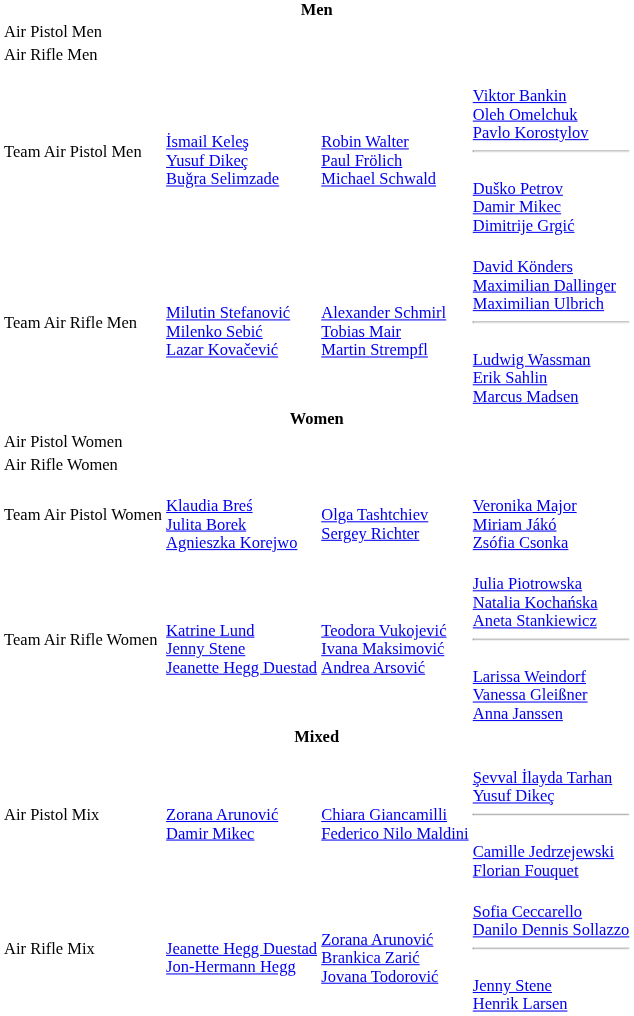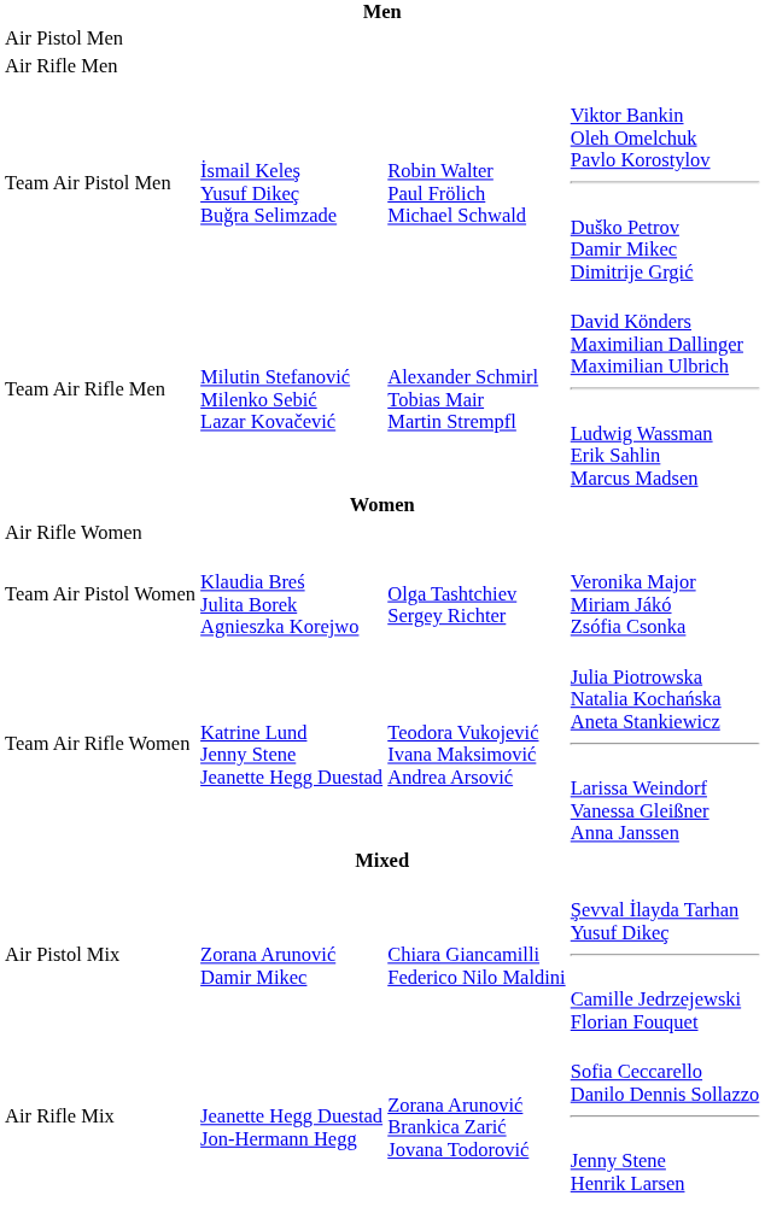 <table>
 <tr>
 <th colspan=4>Men</th>
 </tr>
 <tr>
 <td>Air Pistol Men</td>
 <td></td>
 <td></td>
 <td></td>
 </tr>
 <tr>
 <td>Air Rifle Men</td>
 <td></td>
 <td></td>
 <td></td>
 </tr>
 <tr>
 <td>Team Air Pistol Men</td>
 <td><br><a href='#'>İsmail Keleş</a><br><a href='#'>Yusuf Dikeç</a><br><a href='#'>Buğra Selimzade</a></td>
 <td><br><a href='#'>Robin Walter</a><br><a href='#'>Paul Frölich</a><br><a href='#'>Michael Schwald</a></td>
 <td><br><a href='#'>Viktor Bankin</a><br><a href='#'>Oleh Omelchuk</a><br><a href='#'>Pavlo Korostylov</a><hr><br><a href='#'>Duško Petrov</a><br><a href='#'>Damir Mikec</a><br><a href='#'>Dimitrije Grgić</a></td>
 </tr>
 <tr>
 <td>Team Air Rifle Men</td>
 <td><br><a href='#'>Milutin Stefanović</a><br><a href='#'>Milenko Sebić</a><br><a href='#'>Lazar Kovačević</a></td>
 <td><br><a href='#'>Alexander Schmirl</a><br><a href='#'>Tobias Mair</a><br><a href='#'>Martin Strempfl</a></td>
 <td><br><a href='#'>David Könders</a><br><a href='#'>Maximilian Dallinger</a><br><a href='#'>Maximilian Ulbrich</a><hr><br><a href='#'>Ludwig Wassman</a><br><a href='#'>Erik Sahlin</a><br><a href='#'>Marcus Madsen</a></td>
 </tr>
 <tr>
 <th colspan=4>Women</th>
-</tr>
-<tr>
-<td>Air Pistol Women</td>
-<td></td>
-<td></td>
-<td></td>
 </tr>
 <tr>
 <td>Air Rifle Women</td>
 <td></td>
 <td></td>
 <td></td>
 </tr>
 <tr>
 <td>Team Air Pistol Women</td>
 <td><br><a href='#'>Klaudia Breś</a><br><a href='#'>Julita Borek</a><br><a href='#'>Agnieszka Korejwo</a></td>
 <td><br><a href='#'>Olga Tashtchiev</a><br><a href='#'>Sergey Richter</a></td>
 <td><br><a href='#'>Veronika Major</a><br><a href='#'>Miriam Jákó</a><br><a href='#'>Zsófia Csonka</a></td>
 </tr>
 <tr>
 <td>Team Air Rifle Women</td>
 <td><br><a href='#'>Katrine Lund</a><br><a href='#'>Jenny Stene</a><br><a href='#'>Jeanette Hegg Duestad</a></td>
 <td><br><a href='#'>Teodora Vukojević</a><br><a href='#'>Ivana Maksimović</a><br><a href='#'>Andrea Arsović</a></td>
 <td><br><a href='#'>Julia Piotrowska</a><br><a href='#'>Natalia Kochańska</a><br><a href='#'>Aneta Stankiewicz</a><hr><br><a href='#'>Larissa Weindorf</a><br><a href='#'>Vanessa Gleißner</a><br><a href='#'>Anna Janssen</a></td>
 </tr>
 <tr>
 <th colspan=4>Mixed</th>
 </tr>
 <tr>
 <td>Air Pistol Mix</td>
 <td><br><a href='#'>Zorana Arunović</a><br><a href='#'>Damir Mikec</a></td>
 <td><br><a href='#'>Chiara Giancamilli</a><br><a href='#'>Federico Nilo Maldini</a></td>
 <td><br><a href='#'>Şevval İlayda Tarhan</a><br><a href='#'>Yusuf Dikeç</a><hr><br><a href='#'>Camille Jedrzejewski</a><br><a href='#'>Florian Fouquet</a></td>
 </tr>
 <tr>
 <td>Air Rifle Mix</td>
 <td><br><a href='#'>Jeanette Hegg Duestad</a><br><a href='#'>Jon-Hermann Hegg</a></td>
 <td><br><a href='#'>Zorana Arunović</a><br><a href='#'>Brankica Zarić</a><br><a href='#'>Jovana Todorović</a></td>
 <td><br><a href='#'>Sofia Ceccarello</a><br><a href='#'>Danilo Dennis Sollazzo</a><hr><br><a href='#'>Jenny Stene</a><br><a href='#'>Henrik Larsen</a></td>
 </tr>
 </table>
